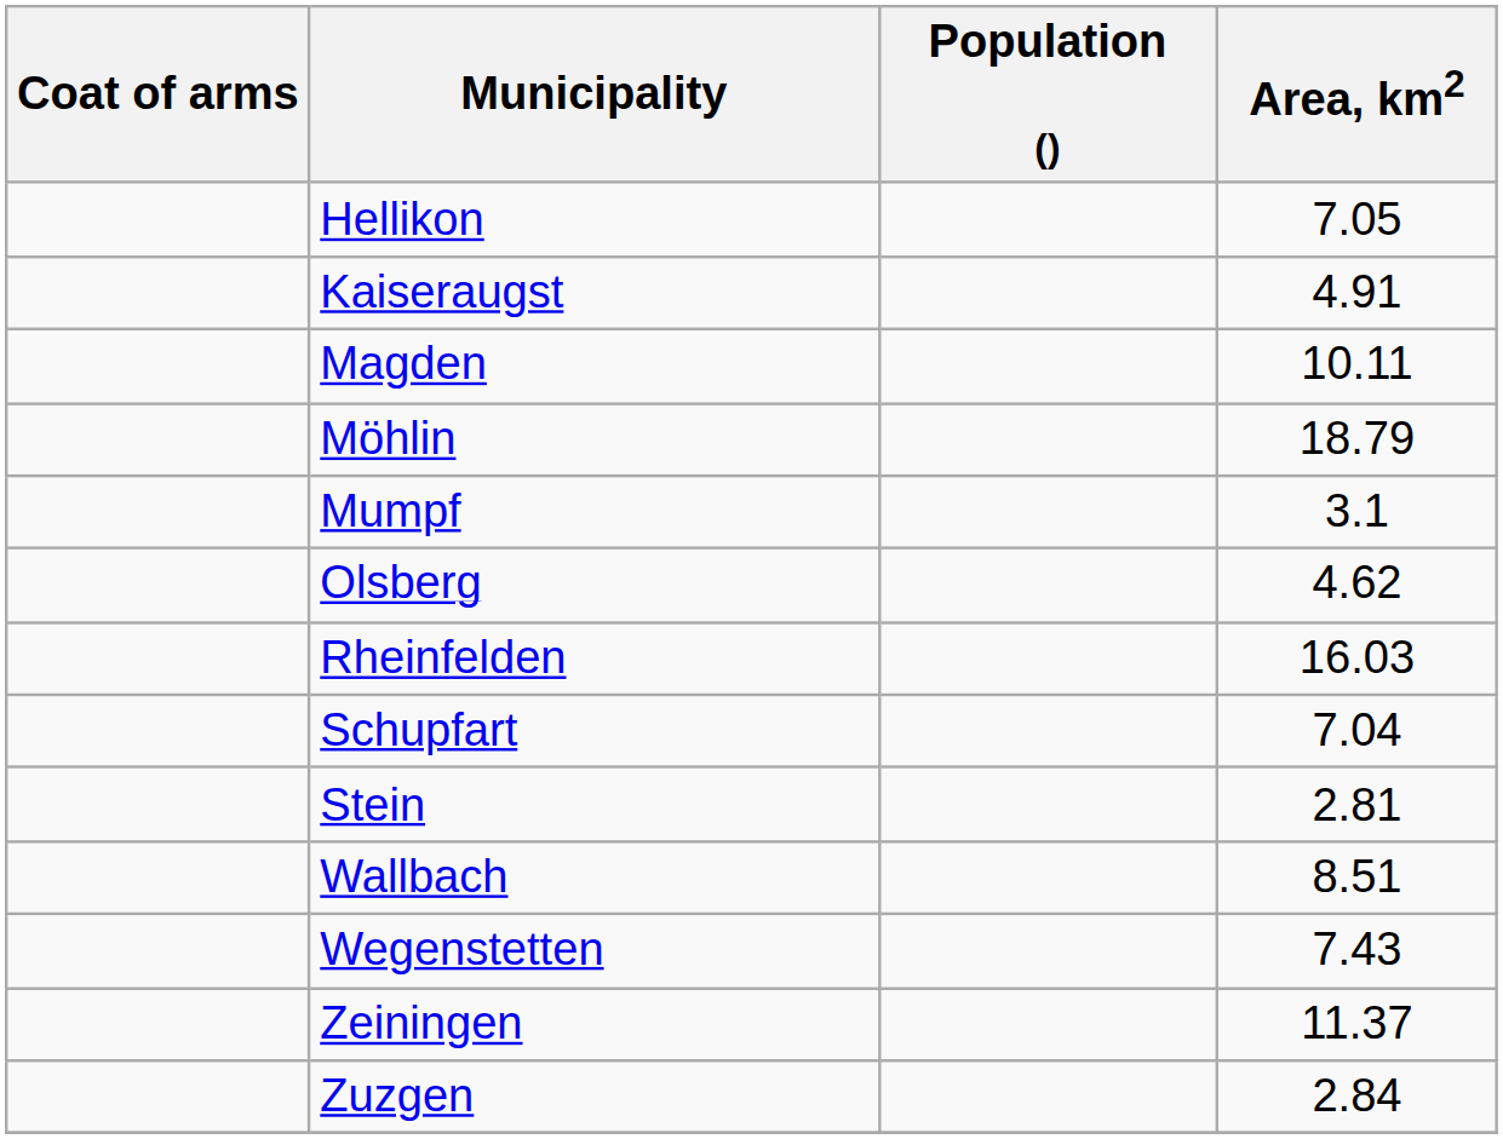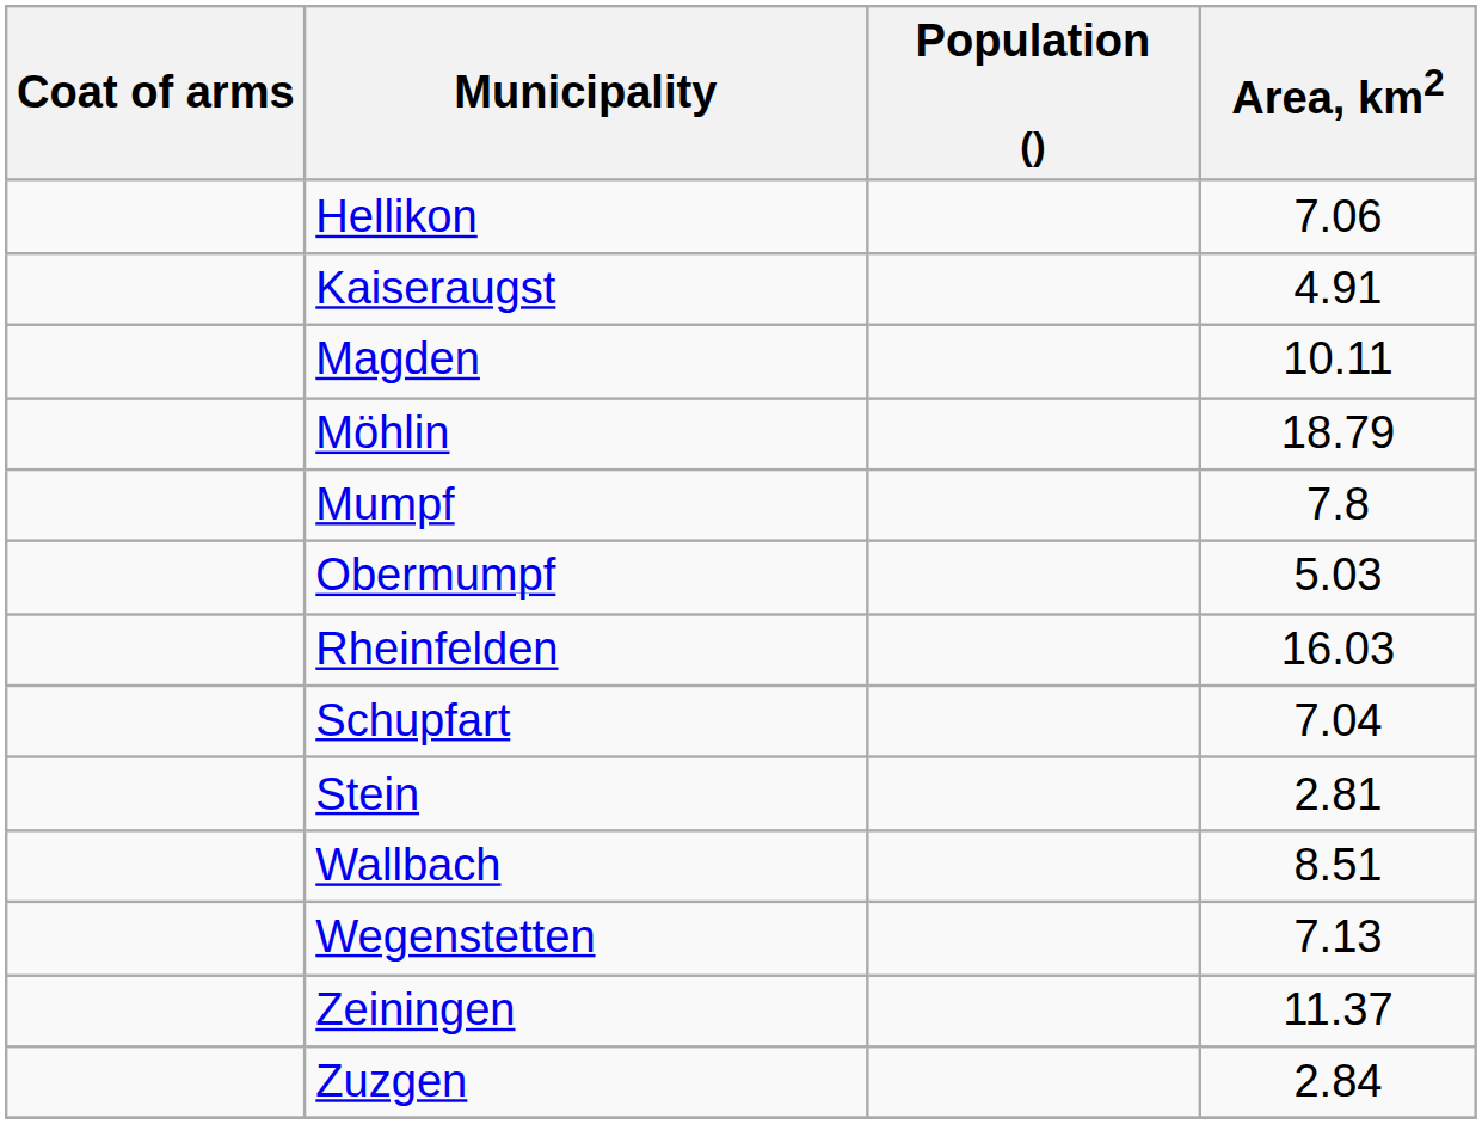 <table class="wikitable">
 <tr>
 <th>Coat of arms</th>
 <th width="190">Municipality</th>
 <th width="110">Population<br><small><br>()</small></th>
 <th width="90">Area, km<sup>2</sup></th>
 </tr>
 <tr>
 <td></td>
 <td><a href='#'>Hellikon</a></td>
 <td align="center"></td>
-<td align="center">7.05</td>
+<td align="center">7.06</td>
 </tr>
 <tr>
 <td></td>
 <td><a href='#'>Kaiseraugst</a></td>
 <td align="center"></td>
 <td align="center">4.91</td>
 </tr>
 <tr>
 <td></td>
 <td><a href='#'>Magden</a></td>
 <td align="center"></td>
 <td align="center">10.11</td>
 </tr>
 <tr>
 <td></td>
 <td><a href='#'>Möhlin</a></td>
 <td align="center"></td>
 <td align="center">18.79</td>
 </tr>
 <tr>
 <td></td>
 <td><a href='#'>Mumpf</a></td>
 <td align="center"></td>
-<td align="center">3.1</td>
+<td align="center">7.8</td>
 </tr>
 <tr>
 <td></td>
-<td><a href='#'>Olsberg</a></td>
+<td><a href='#'>Obermumpf</a></td>
 <td align="center"></td>
-<td align="center">4.62</td>
+<td align="center">5.03</td>
 </tr>
 <tr>
 <td></td>
 <td><a href='#'>Rheinfelden</a></td>
 <td align="center"></td>
 <td align="center">16.03</td>
 </tr>
 <tr>
 <td></td>
 <td><a href='#'>Schupfart</a></td>
 <td align="center"></td>
 <td align="center">7.04</td>
 </tr>
 <tr>
 <td></td>
 <td><a href='#'>Stein</a></td>
 <td align="center"></td>
 <td align="center">2.81</td>
 </tr>
 <tr>
 <td></td>
 <td><a href='#'>Wallbach</a></td>
 <td align="center"></td>
 <td align="center">8.51</td>
 </tr>
 <tr>
 <td></td>
 <td><a href='#'>Wegenstetten</a></td>
 <td align="center"></td>
-<td align="center">7.43</td>
+<td align="center">7.13</td>
 </tr>
 <tr>
 <td></td>
 <td><a href='#'>Zeiningen</a></td>
 <td align="center"></td>
 <td align="center">11.37</td>
 </tr>
 <tr>
 <td></td>
 <td><a href='#'>Zuzgen</a></td>
 <td align="center"></td>
 <td align="center">2.84</td>
 </tr>
 <tr>
 </tr>
 </table>
